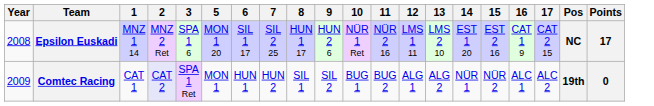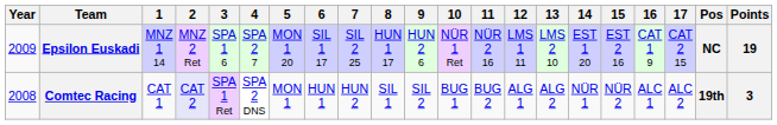 <table class="wikitable" style="text-align:center; font-size:85%">
 <tr>
 <th>Year</th>
 <th>Team</th>
 <th>1</th>
 <th>2</th>
 <th>3</th>
+<th>4</th>
 <th>5</th>
 <th>6</th>
 <th>7</th>
 <th>8</th>
 <th>9</th>
 <th>10</th>
 <th>11</th>
 <th>12</th>
 <th>13</th>
 <th>14</th>
 <th>15</th>
 <th>16</th>
 <th>17</th>
 <th>Pos</th>
 <th>Points</th>
 </tr>
 <tr>
-<td><a href='#'>2008</a></td>
+<td><a href='#'>2009</a></td>
 <th nowrap><a href='#'>Epsilon Euskadi</a></th>
 <td style="background:#CFCFFF;"><a href='#'>MNZ<br>1</a><br><small>14</small></td>
 <td style="background:#EFCFFF;"><a href='#'>MNZ<br>2</a><br><small>Ret</small></td>
 <td style="background:#DFFFDF;"><a href='#'>SPA<br>1</a><br><small>6</small></td>
+<td style="background:#DFFFDF;"><a href='#'>SPA<br>2</a><br><small>7</small></td>
 <td style="background:#CFCFFF;"><a href='#'>MON<br>1</a><br><small>20</small></td>
 <td style="background:#CFCFFF;"><a href='#'>SIL<br>1</a><br><small>17</small></td>
 <td style="background:#CFCFFF;"><a href='#'>SIL<br>2</a><br><small>25</small></td>
 <td style="background:#CFCFFF;"><a href='#'>HUN<br>1</a><br><small>17</small></td>
 <td style="background:#DFFFDF;"><a href='#'>HUN<br>2</a><br><small>6</small></td>
 <td style="background:#EFCFFF;"><a href='#'>NÜR<br>1</a><br><small>Ret</small></td>
 <td style="background:#CFCFFF;"><a href='#'>NÜR<br>2</a><br><small>16</small></td>
 <td style="background:#CFCFFF;"><a href='#'>LMS<br>1</a><br><small>11</small></td>
 <td style="background:#DFFFDF;"><a href='#'>LMS<br>2</a><br><small>10</small></td>
 <td style="background:#CFCFFF;"><a href='#'>EST<br>1</a><br><small>20</small></td>
 <td style="background:#CFCFFF;"><a href='#'>EST<br>2</a><br><small>16</small></td>
 <td style="background:#DFFFDF;"><a href='#'>CAT<br>1</a><br><small>9</small></td>
 <td style="background:#CFCFFF;"><a href='#'>CAT<br>2</a><br><small>15</small></td>
 <th>NC</th>
-<th>17</th>
+<th>19</th>
 </tr>
 <tr>
-<td><a href='#'>2009</a></td>
+<td><a href='#'>2008</a></td>
 <th nowrap><a href='#'>Comtec Racing</a></th>
 <td><a href='#'>CAT<br>1</a></td>
 <td style="background: lavender;"><a href='#'>CAT<br>2</a></td>
 <td style="background:#EFCFFF;"><a href='#'>SPA<br>1</a><br><small>Ret</small></td>
+<td style="background:#FFFFFF;"><a href='#'>SPA<br>2</a><br><small>DNS</small></td>
 <td><a href='#'>MON<br>1</a></td>
 <td><a href='#'>HUN<br>1</a></td>
 <td><a href='#'>HUN<br>2</a></td>
 <td><a href='#'>SIL<br>1</a></td>
 <td><a href='#'>SIL<br>2</a></td>
 <td><a href='#'>BUG<br>1</a></td>
 <td><a href='#'>BUG<br>2</a></td>
 <td><a href='#'>ALG<br>1</a></td>
 <td><a href='#'>ALG<br>2</a></td>
 <td><a href='#'>NÜR<br>1</a></td>
 <td><a href='#'>NÜR<br>2</a></td>
 <td><a href='#'>ALC<br>1</a></td>
 <td><a href='#'>ALC<br>2</a></td>
 <th>19th</th>
-<th>0</th>
+<th>3</th>
 </tr>
 </table>
